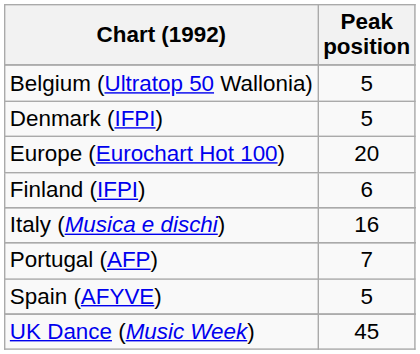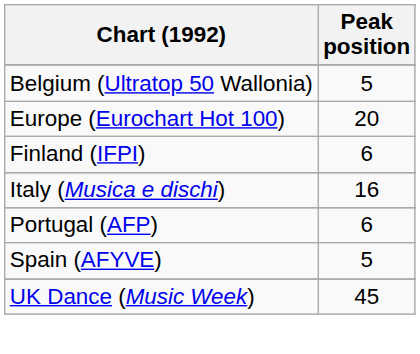 <table class="wikitable sortable">
 <tr>
 <th>Chart (1992)</th>
 <th>Peak<br>position</th>
 </tr>
 <tr>
 </tr>
 <tr>
 </tr>
 <tr>
 </tr>
 <tr>
 <td>Belgium (<a href='#'>Ultratop 50</a> Wallonia)</td>
-<td align="center">5</td>
-</tr>
-<tr>
-<td>Denmark (<a href='#'>IFPI</a>)</td>
 <td align="center">5</td>
 </tr>
 <tr>
 <td>Europe (<a href='#'>Eurochart Hot 100</a>)</td>
 <td align="center">20</td>
 </tr>
 <tr>
 <td>Finland (<a href='#'>IFPI</a>)</td>
 <td align="center">6</td>
 </tr>
 <tr>
 </tr>
 <tr>
 <td>Italy (<em><a href='#'>Musica e dischi</a></em>)</td>
 <td align="center">16</td>
 </tr>
 <tr>
 </tr>
 <tr>
 </tr>
 <tr>
 </tr>
 <tr>
 <td>Portugal (<a href='#'>AFP</a>)</td>
-<td align="center">7</td>
+<td align="center">6</td>
 </tr>
 <tr>
 <td>Spain (<a href='#'>AFYVE</a>)</td>
 <td align="center">5</td>
 </tr>
 <tr>
 </tr>
 <tr>
 </tr>
 <tr>
 </tr>
 <tr>
 <td><a href='#'>UK Dance</a> (<em><a href='#'>Music Week</a></em>)</td>
 <td align="center">45</td>
 </tr>
 </table>
